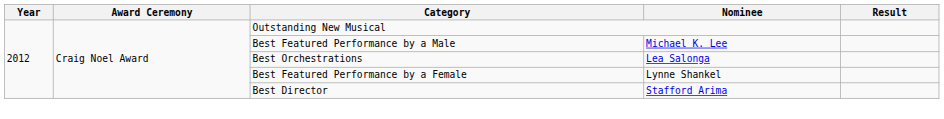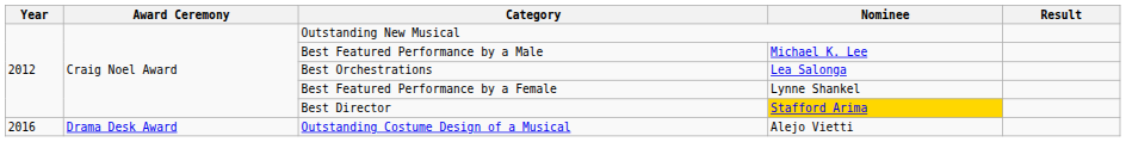 <table class="wikitable" width="100%">
 <tr>
 <th width="5%">Year</th>
 <th width="20%">Award Ceremony</th>
 <th width="40%">Category</th>
 <th width="20%">Nominee</th>
 <th width="10%">Result</th>
 </tr>
 <tr>
 <td rowspan="5">2012</td>
 <td rowspan="5">Craig Noel Award</td>
 <td colspan="2">Outstanding New Musical</td>
 <td></td>
 </tr>
 <tr>
 <td>Best Featured Performance by a Male</td>
 <td><a href='#'>Michael K. Lee</a></td>
 <td></td>
 </tr>
 <tr>
 <td>Best Orchestrations</td>
 <td><a href='#'>Lea Salonga</a></td>
 <td></td>
 </tr>
 <tr>
 <td>Best Featured Performance by a Female</td>
 <td>Lynne Shankel</td>
 <td></td>
 </tr>
 <tr>
 <td>Best Director</td>
-<td><a href='#'>Stafford Arima</a></td>
+<td style="background: gold;"><a href='#'>Stafford Arima</a></td>
+<td></td>
+</tr>
+<tr>
+<td rowspan="1">2016</td>
+<td><a href='#'>Drama Desk Award</a></td>
+<td><a href='#'>Outstanding Costume Design of a Musical</a></td>
+<td>Alejo Vietti</td>
 <td></td>
 </tr>
 </table>
